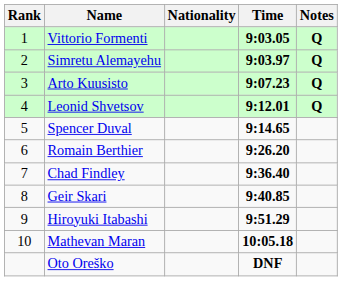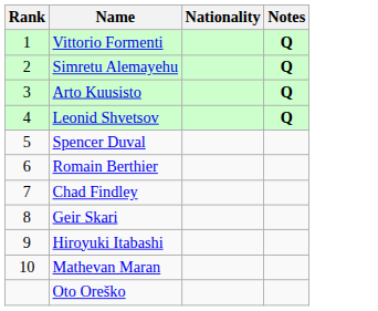 <table class="wikitable sortable" style="text-align:center">
 <tr>
 <th>Rank</th>
 <th>Name</th>
 <th>Nationality</th>
-<th>Time</th>
 <th>Notes</th>
 </tr>
 <tr bgcolor=ccffcc>
 <td>1</td>
 <td align=left><a href='#'>Vittorio Formenti</a></td>
 <td align=left></td>
-<td><strong>9:03.05</strong></td>
 <td><strong>Q</strong></td>
 </tr>
 <tr bgcolor=ccffcc>
 <td>2</td>
 <td align=left><a href='#'>Simretu Alemayehu</a></td>
 <td align=left></td>
-<td><strong>9:03.97</strong></td>
 <td><strong>Q</strong></td>
 </tr>
 <tr bgcolor=ccffcc>
 <td>3</td>
 <td align=left><a href='#'>Arto Kuusisto</a></td>
 <td align=left></td>
-<td><strong>9:07.23</strong></td>
 <td><strong>Q</strong></td>
 </tr>
 <tr bgcolor=ccffcc>
 <td>4</td>
 <td align=left><a href='#'>Leonid Shvetsov</a></td>
 <td align=left></td>
-<td><strong>9:12.01</strong></td>
 <td><strong>Q</strong></td>
 </tr>
 <tr>
 <td>5</td>
 <td align=left><a href='#'>Spencer Duval</a></td>
 <td align=left></td>
-<td><strong>9:14.65</strong></td>
 <td></td>
 </tr>
 <tr>
 <td>6</td>
 <td align=left><a href='#'>Romain Berthier</a></td>
 <td align=left></td>
-<td><strong>9:26.20</strong></td>
 <td></td>
 </tr>
 <tr>
 <td>7</td>
 <td align=left><a href='#'>Chad Findley</a></td>
 <td align=left></td>
-<td><strong>9:36.40</strong></td>
 <td></td>
 </tr>
 <tr>
 <td>8</td>
 <td align=left><a href='#'>Geir Skari</a></td>
 <td align=left></td>
-<td><strong>9:40.85</strong></td>
 <td></td>
 </tr>
 <tr>
 <td>9</td>
 <td align=left><a href='#'>Hiroyuki Itabashi</a></td>
 <td align=left></td>
-<td><strong>9:51.29</strong></td>
 <td></td>
 </tr>
 <tr>
 <td>10</td>
 <td align=left><a href='#'>Mathevan Maran</a></td>
 <td align=left></td>
-<td><strong>10:05.18</strong></td>
 <td></td>
 </tr>
 <tr>
 <td></td>
 <td align=left><a href='#'>Oto Oreško</a></td>
 <td align=left></td>
-<td><strong>DNF</strong></td>
 <td></td>
 </tr>
 </table>
